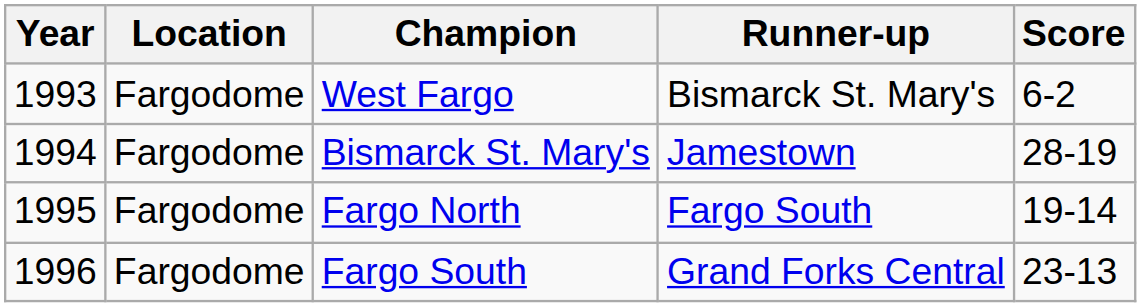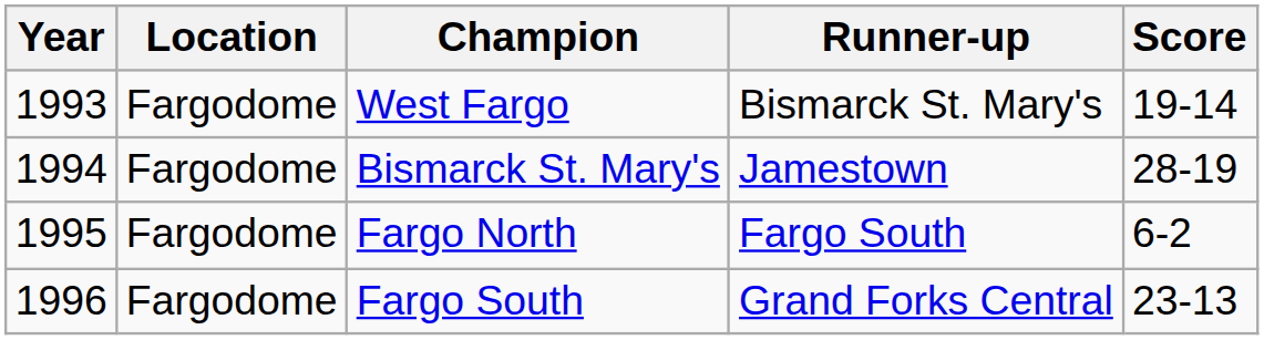 <table class="wikitable">
 <tr>
 <th>Year</th>
 <th>Location</th>
 <th>Champion</th>
 <th>Runner-up</th>
 <th>Score</th>
 </tr>
 <tr>
 <td>1993</td>
 <td>Fargodome</td>
 <td><a href='#'>West Fargo</a></td>
 <td>Bismarck St. Mary's</td>
-<td>6-2</td>
+<td>19-14</td>
 </tr>
 <tr>
 <td>1994</td>
 <td>Fargodome</td>
 <td><a href='#'>Bismarck St. Mary's</a></td>
 <td><a href='#'>Jamestown</a></td>
 <td>28-19</td>
 </tr>
 <tr>
 <td>1995</td>
 <td>Fargodome</td>
 <td><a href='#'>Fargo North</a></td>
 <td><a href='#'>Fargo South</a></td>
-<td>19-14</td>
+<td>6-2</td>
 </tr>
 <tr>
 <td>1996</td>
 <td>Fargodome</td>
 <td><a href='#'>Fargo South</a></td>
 <td><a href='#'>Grand Forks Central</a></td>
 <td>23-13</td>
 </tr>
 </table>
